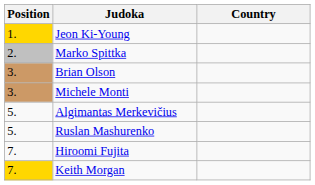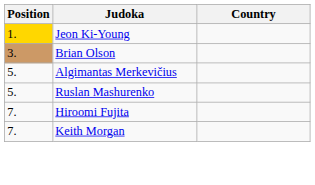 <table class=wikitable>
 <tr>
 <th>Position</th>
 <th width=180>Judoka</th>
 <th width=140>Country</th>
 </tr>
 <tr>
 <td bgcolor=gold>1.</td>
 <td><a href='#'>Jeon Ki-Young</a></td>
 <td></td>
 </tr>
 <tr>
-<td bgcolor=silver>2.</td>
-<td><a href='#'>Marko Spittka</a></td>
-<td></td>
-</tr>
-<tr>
 <td bgcolor=CC9966>3.</td>
 <td><a href='#'>Brian Olson</a></td>
-<td></td>
-</tr>
-<tr>
-<td bgcolor=CC9966>3.</td>
-<td><a href='#'>Michele Monti</a></td>
 <td></td>
 </tr>
 <tr>
 <td>5.</td>
 <td><a href='#'>Algimantas Merkevičius</a></td>
 <td></td>
 </tr>
 <tr>
 <td>5.</td>
 <td><a href='#'>Ruslan Mashurenko</a></td>
 <td></td>
 </tr>
 <tr>
 <td>7.</td>
 <td><a href='#'>Hiroomi Fujita</a></td>
 <td></td>
 </tr>
 <tr>
-<td style="background: gold;">7.</td>
+<td>7.</td>
 <td><a href='#'>Keith Morgan</a></td>
 <td></td>
 </tr>
 </table>
